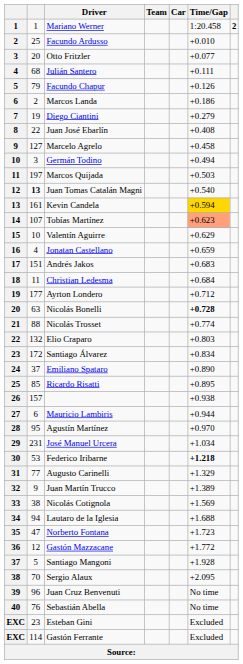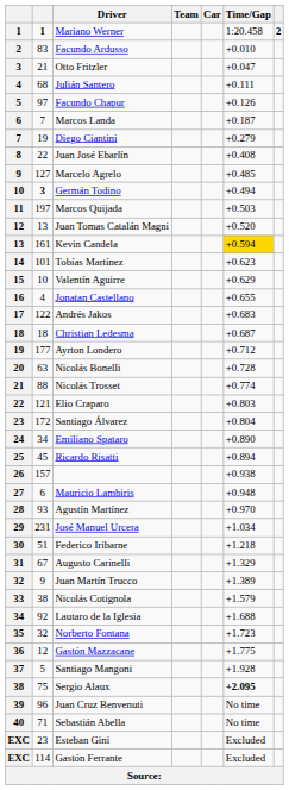 <table class="wikitable" style="font-size: 82%">
 <tr>
 <th></th>
 <th></th>
 <th>Driver</th>
 <th>Team</th>
 <th>Car</th>
 <th>Time/Gap</th>
 <th></th>
 </tr>
 <tr>
 <th>1</th>
-<td align=center>1</td>
+<td align=center><strong>1</strong></td>
 <td> <a href='#'>Mariano Werner</a></td>
 <td></td>
 <td></td>
 <td>1:20.458</td>
 <td align=center><strong>2</strong></td>
 </tr>
 <tr>
 <th>2</th>
-<td align=center>25</td>
+<td align=center>83</td>
 <td> <a href='#'>Facundo Ardusso</a></td>
 <td></td>
 <td></td>
 <td>+0.010</td>
 <td></td>
 </tr>
 <tr>
 <th>3</th>
-<td align=center>20</td>
+<td align=center>21</td>
 <td> Otto Fritzler</td>
 <td></td>
 <td></td>
-<td>+0.077</td>
+<td>+0.047</td>
 <td></td>
 </tr>
 <tr>
 <th>4</th>
 <td align=center>68</td>
 <td> <a href='#'>Julián Santero</a></td>
 <td></td>
 <td></td>
 <td>+0.111</td>
 <td></td>
 </tr>
 <tr>
 <th>5</th>
-<td align=center>79</td>
+<td align=center>97</td>
 <td> <a href='#'>Facundo Chapur</a></td>
 <td></td>
 <td></td>
 <td>+0.126</td>
 <td></td>
 </tr>
 <tr>
 <th>6</th>
-<td align=center>2</td>
+<td align=center>7</td>
 <td> Marcos Landa</td>
 <td></td>
 <td></td>
-<td>+0.186</td>
+<td>+0.187</td>
 <td></td>
 </tr>
 <tr>
 <th>7</th>
 <td align=center>19</td>
 <td> <a href='#'>Diego Ciantini</a></td>
 <td></td>
 <td></td>
 <td>+0.279</td>
 <td></td>
 </tr>
 <tr>
 <th>8</th>
 <td align=center>22</td>
 <td> Juan José Ebarlín</td>
 <td></td>
 <td></td>
 <td>+0.408</td>
 <td></td>
 </tr>
 <tr>
 <th>9</th>
 <td align=center>127</td>
 <td> Marcelo Agrelo</td>
 <td></td>
 <td></td>
-<td>+0.458</td>
+<td>+0.485</td>
 <td></td>
 </tr>
 <tr>
 <th>10</th>
-<td align=center>3</td>
+<td align=center><strong>3</strong></td>
 <td> <a href='#'>Germán Todino</a></td>
 <td></td>
 <td></td>
 <td>+0.494</td>
 <td></td>
 </tr>
 <tr>
 <th>11</th>
 <td align=center>197</td>
 <td> Marcos Quijada</td>
 <td></td>
 <td></td>
 <td>+0.503</td>
 <td></td>
 </tr>
 <tr>
 <th>12</th>
-<td align=center><strong>13</strong></td>
+<td align=center>13</td>
 <td> Juan Tomas Catalán Magni</td>
 <td></td>
 <td></td>
-<td>+0.540</td>
+<td>+0.520</td>
 <td></td>
 </tr>
 <tr>
 <th>13</th>
 <td align=center>161</td>
 <td> Kevin Candela</td>
 <td></td>
 <td></td>
 <td style="background: gold;">+0.594</td>
 <td></td>
 </tr>
 <tr>
 <th>14</th>
-<td align=center>107</td>
+<td align=center>101</td>
 <td> Tobías Martínez</td>
 <td></td>
 <td></td>
-<td style="background: lightsalmon;">+0.623</td>
+<td>+0.623</td>
 <td></td>
 </tr>
 <tr>
 <th>15</th>
 <td align=center>10</td>
 <td> Valentín Aguirre</td>
 <td></td>
 <td></td>
 <td>+0.629</td>
 <td></td>
 </tr>
 <tr>
 <th>16</th>
 <td align=center>4</td>
 <td> <a href='#'>Jonatan Castellano</a></td>
 <td></td>
 <td></td>
-<td>+0.659</td>
+<td>+0.655</td>
 <td></td>
 </tr>
 <tr>
 <th>17</th>
-<td align=center>151</td>
+<td align=center>122</td>
 <td> Andrés Jakos</td>
 <td></td>
 <td></td>
 <td>+0.683</td>
 <td></td>
 </tr>
 <tr>
 <th>18</th>
-<td align=center>11</td>
+<td align=center>18</td>
 <td> <a href='#'>Christian Ledesma</a></td>
 <td></td>
 <td></td>
-<td>+0.684</td>
+<td>+0.687</td>
 <td></td>
 </tr>
 <tr>
 <th>19</th>
 <td align=center>177</td>
 <td> Ayrton Londero</td>
 <td></td>
 <td></td>
 <td>+0.712</td>
 <td></td>
 </tr>
 <tr>
 <th>20</th>
 <td align=center>63</td>
 <td> Nicolás Bonelli</td>
 <td></td>
 <td></td>
-<td><strong>+0.728</strong></td>
+<td>+0.728</td>
 <td></td>
 </tr>
 <tr>
 <th>21</th>
 <td align=center>88</td>
 <td> Nicolás Trosset</td>
 <td></td>
 <td></td>
 <td>+0.774</td>
 <td></td>
 </tr>
 <tr>
 <th>22</th>
-<td align=center>132</td>
+<td align=center>121</td>
 <td> Elio Craparo</td>
 <td></td>
 <td></td>
 <td>+0.803</td>
 <td></td>
 </tr>
 <tr>
 <th>23</th>
 <td align=center>172</td>
 <td> Santiago Álvarez</td>
 <td></td>
 <td></td>
-<td>+0.834</td>
+<td>+0.804</td>
 <td></td>
 </tr>
 <tr>
 <th>24</th>
-<td align=center>37</td>
+<td align=center>34</td>
 <td> <a href='#'>Emiliano Spataro</a></td>
 <td></td>
 <td></td>
 <td>+0.890</td>
 <td></td>
 </tr>
 <tr>
 <th>25</th>
-<td align=center>85</td>
+<td align=center>45</td>
 <td> <a href='#'>Ricardo Risatti</a></td>
 <td></td>
 <td></td>
-<td>+0.895</td>
+<td>+0.894</td>
 <td></td>
 </tr>
 <tr>
 <th>26</th>
 <td align=center>157</td>
 <td></td>
 <td></td>
 <td></td>
 <td>+0.938</td>
 <td></td>
 </tr>
 <tr>
 <th>27</th>
 <td align=center>6</td>
 <td> <a href='#'>Mauricio Lambiris</a></td>
 <td></td>
 <td></td>
-<td>+0.944</td>
+<td>+0.948</td>
 <td></td>
 </tr>
 <tr>
 <th>28</th>
-<td align=center>95</td>
+<td align=center>93</td>
 <td> Agustín Martínez</td>
 <td></td>
 <td></td>
 <td>+0.970</td>
 <td></td>
 </tr>
 <tr>
 <th>29</th>
 <td align=center>231</td>
 <td> <a href='#'>José Manuel Urcera</a></td>
 <td></td>
 <td></td>
 <td>+1.034</td>
 <td></td>
 </tr>
 <tr>
 <th>30</th>
-<td align=center>53</td>
+<td align=center>51</td>
 <td> Federico Iribarne</td>
 <td></td>
 <td></td>
-<td><strong>+1.218</strong></td>
+<td>+1.218</td>
 <td></td>
 </tr>
 <tr>
 <th>31</th>
-<td align=center>77</td>
+<td align=center>67</td>
 <td> Augusto Carinelli</td>
 <td></td>
 <td></td>
 <td>+1.329</td>
 <td></td>
 </tr>
 <tr>
 <th>32</th>
 <td align=center>9</td>
 <td> Juan Martín Trucco</td>
 <td></td>
 <td></td>
 <td>+1.389</td>
 <td></td>
 </tr>
 <tr>
 <th>33</th>
 <td align=center>38</td>
 <td> Nicolás Cotignola</td>
 <td></td>
 <td></td>
-<td>+1.569</td>
+<td>+1.579</td>
 <td></td>
 </tr>
 <tr>
 <th>34</th>
-<td align=center>94</td>
+<td align=center>92</td>
 <td> Lautaro de la Iglesia</td>
 <td></td>
 <td></td>
 <td>+1.688</td>
 <td></td>
 </tr>
 <tr>
 <th>35</th>
-<td align=center>47</td>
+<td align=center>32</td>
 <td> <a href='#'>Norberto Fontana</a></td>
 <td></td>
 <td></td>
 <td>+1.723</td>
 <td></td>
 </tr>
 <tr>
 <th>36</th>
 <td align=center>12</td>
 <td> <a href='#'>Gastón Mazzacane</a></td>
 <td></td>
 <td></td>
-<td>+1.772</td>
+<td>+1.775</td>
 <td></td>
 </tr>
 <tr>
 <th>37</th>
 <td align=center>5</td>
 <td> Santiago Mangoni</td>
 <td></td>
 <td></td>
 <td>+1.928</td>
 <td></td>
 </tr>
 <tr>
 <th>38</th>
-<td align=center>70</td>
+<td align=center>75</td>
 <td> Sergio Alaux</td>
 <td></td>
 <td></td>
-<td>+2.095</td>
+<td><strong>+2.095</strong></td>
 <td></td>
 </tr>
 <tr>
 <th>39</th>
 <td align=center>96</td>
 <td> Juan Cruz Benvenuti</td>
 <td></td>
 <td></td>
 <td>No time</td>
 <td></td>
 </tr>
 <tr>
 <th>40</th>
-<td align=center>76</td>
+<td align=center>71</td>
 <td> Sebastián Abella</td>
 <td></td>
 <td></td>
 <td>No time</td>
 <td></td>
 </tr>
 <tr>
 <th>EXC</th>
 <td align=center>23</td>
 <td> Esteban Gini</td>
 <td></td>
 <td></td>
 <td>Excluded</td>
 <td></td>
 </tr>
 <tr>
 <th>EXC</th>
 <td align=center>114</td>
 <td> Gastón Ferrante</td>
 <td></td>
 <td></td>
 <td>Excluded</td>
 <td></td>
 </tr>
 <tr>
 <th colspan=7>Source:</th>
 </tr>
 </table>
